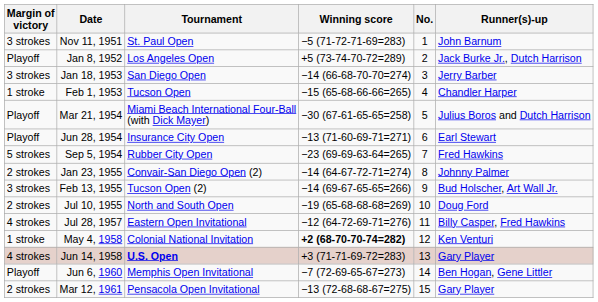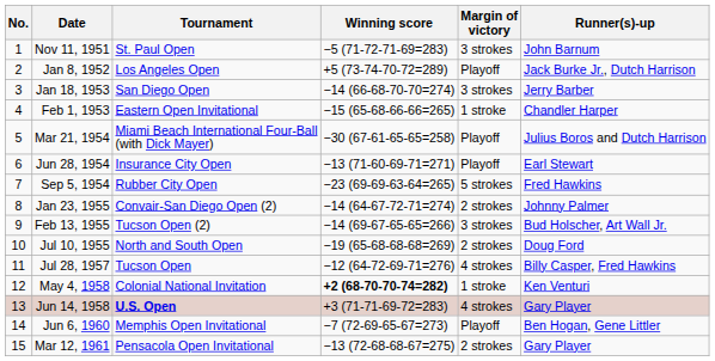 <table class="wikitable" style="font-size:95%;">
 <tr>
-<th>Margin of<br>victory</th>
+<th>No.</th>
 <th>Date</th>
 <th>Tournament</th>
 <th>Winning score</th>
-<th>No.</th>
+<th>Margin of<br>victory</th>
 <th>Runner(s)-up</th>
 </tr>
 <tr>
-<td>3 strokes</td>
+<td align=center>1</td>
 <td align=right>Nov 11, 1951</td>
 <td><a href='#'>St. Paul Open</a></td>
 <td>−5 (71-72-71-69=283)</td>
-<td align=center>1</td>
+<td>3 strokes</td>
 <td> <a href='#'>John Barnum</a></td>
 </tr>
 <tr>
-<td>Playoff</td>
+<td align=center>2</td>
 <td align=right>Jan 8, 1952</td>
 <td><a href='#'>Los Angeles Open</a></td>
 <td>+5 (73-74-70-72=289)</td>
-<td align=center>2</td>
+<td>Playoff</td>
 <td> <a href='#'>Jack Burke Jr.</a>,  <a href='#'>Dutch Harrison</a></td>
 </tr>
 <tr>
-<td>3 strokes</td>
+<td align=center>3</td>
 <td align=right>Jan 18, 1953</td>
 <td><a href='#'>San Diego Open</a></td>
 <td>−14 (66-68-70-70=274)</td>
-<td align=center>3</td>
+<td>3 strokes</td>
 <td> <a href='#'>Jerry Barber</a></td>
 </tr>
 <tr>
+<td align=center>4</td>
+<td align=right>Feb 1, 1953</td>
+<td><a href='#'>Eastern Open Invitational</a></td>
+<td>−15 (65-68-66-66=265)</td>
 <td>1 stroke</td>
-<td align=right>Feb 1, 1953</td>
-<td><a href='#'>Tucson Open</a></td>
-<td>−15 (65-68-66-66=265)</td>
-<td align=center>4</td>
 <td> <a href='#'>Chandler Harper</a></td>
 </tr>
 <tr>
-<td>Playoff</td>
+<td align=center>5</td>
 <td align=right>Mar 21, 1954</td>
 <td><a href='#'>Miami Beach International Four-Ball</a><br>(with  <a href='#'>Dick Mayer</a>)</td>
 <td>−30 (67-61-65-65=258)</td>
-<td align=center>5</td>
+<td>Playoff</td>
 <td> <a href='#'>Julius Boros</a> and  <a href='#'>Dutch Harrison</a></td>
 </tr>
 <tr>
-<td>Playoff</td>
+<td align=center>6</td>
 <td align=right>Jun 28, 1954</td>
 <td><a href='#'>Insurance City Open</a></td>
 <td>−13 (71-60-69-71=271)</td>
-<td align=center>6</td>
+<td>Playoff</td>
 <td> <a href='#'>Earl Stewart</a></td>
 </tr>
 <tr>
-<td>5 strokes</td>
+<td align=center>7</td>
 <td align=right>Sep 5, 1954</td>
 <td><a href='#'>Rubber City Open</a></td>
 <td>−23 (69-69-63-64=265)</td>
-<td align=center>7</td>
+<td>5 strokes</td>
 <td> <a href='#'>Fred Hawkins</a></td>
 </tr>
 <tr>
-<td>2 strokes</td>
+<td align=center>8</td>
 <td align=right>Jan 23, 1955</td>
 <td><a href='#'>Convair-San Diego Open</a> (2)</td>
 <td>−14 (64-67-72-71=274)</td>
-<td align=center>8</td>
+<td>2 strokes</td>
 <td> <a href='#'>Johnny Palmer</a></td>
 </tr>
 <tr>
-<td>3 strokes</td>
+<td align=center>9</td>
 <td align=right>Feb 13, 1955</td>
 <td><a href='#'>Tucson Open</a> (2)</td>
 <td>−14 (69-67-65-65=266)</td>
-<td align=center>9</td>
+<td>3 strokes</td>
 <td> <a href='#'>Bud Holscher</a>,  <a href='#'>Art Wall Jr.</a></td>
 </tr>
 <tr>
-<td>2 strokes</td>
+<td align=center>10</td>
 <td align=right>Jul 10, 1955</td>
 <td><a href='#'>North and South Open</a></td>
 <td>−19 (65-68-68-68=269)</td>
-<td align=center>10</td>
+<td>2 strokes</td>
 <td> <a href='#'>Doug Ford</a></td>
 </tr>
 <tr>
+<td align=center>11</td>
+<td align=right>Jul 28, 1957</td>
+<td><a href='#'>Tucson Open</a></td>
+<td>−12 (64-72-69-71=276)</td>
 <td>4 strokes</td>
-<td align=right>Jul 28, 1957</td>
-<td><a href='#'>Eastern Open Invitational</a></td>
-<td>−12 (64-72-69-71=276)</td>
-<td align=center>11</td>
 <td> <a href='#'>Billy Casper</a>,  <a href='#'>Fred Hawkins</a></td>
 </tr>
 <tr>
-<td>1 stroke</td>
+<td align=center>12</td>
 <td align=right>May 4, <a href='#'>1958</a></td>
 <td><a href='#'>Colonial National Invitation</a></td>
 <td><strong>+2 (68-70-70-74=282)</strong></td>
-<td align=center>12</td>
+<td>1 stroke</td>
 <td> <a href='#'>Ken Venturi</a></td>
 </tr>
 <tr style="background:#e5d1cb;">
-<td>4 strokes</td>
+<td align=center>13</td>
 <td align=right>Jun 14, 1958</td>
 <td><strong><a href='#'>U.S. Open</a></strong></td>
 <td>+3 (71-71-69-72=283)</td>
-<td align=center>13</td>
+<td>4 strokes</td>
 <td> <a href='#'>Gary Player</a></td>
 </tr>
 <tr>
-<td>Playoff</td>
+<td align=center>14</td>
 <td align=right>Jun 6, <a href='#'>1960</a></td>
 <td><a href='#'>Memphis Open Invitational</a></td>
 <td>−7 (72-69-65-67=273)</td>
-<td align=center>14</td>
+<td>Playoff</td>
 <td> <a href='#'>Ben Hogan</a>,  <a href='#'>Gene Littler</a></td>
 </tr>
 <tr>
-<td>2 strokes</td>
+<td align=center>15</td>
 <td align=right>Mar 12, <a href='#'>1961</a></td>
 <td><a href='#'>Pensacola Open Invitational</a></td>
 <td>−13 (72-68-68-67=275)</td>
-<td align=center>15</td>
+<td>2 strokes</td>
 <td> <a href='#'>Gary Player</a></td>
 </tr>
 </table>
